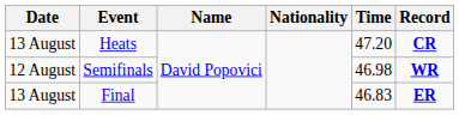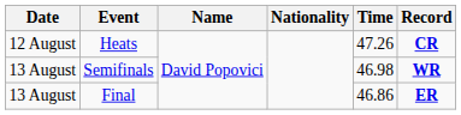 <table class="wikitable" style=text-align:center>
 <tr>
 <th>Date</th>
 <th>Event</th>
 <th>Name</th>
 <th>Nationality</th>
 <th>Time</th>
 <th>Record</th>
 </tr>
 <tr>
-<td>13 August</td>
+<td>12 August</td>
 <td><a href='#'>Heats</a></td>
 <td rowspan=3 align=left><a href='#'>David Popovici</a></td>
 <td rowspan=3 align=left></td>
-<td>47.20</td>
+<td>47.26</td>
 <td><strong><a href='#'>CR</a></strong></td>
 </tr>
 <tr>
-<td>12 August</td>
+<td>13 August</td>
 <td><a href='#'>Semifinals</a></td>
 <td>46.98</td>
 <td><strong><a href='#'>WR</a></strong></td>
 </tr>
 <tr>
 <td>13 August</td>
 <td><a href='#'>Final</a></td>
-<td>46.83</td>
+<td>46.86</td>
 <td><strong><a href='#'>ER</a></strong></td>
 </tr>
 </table>
